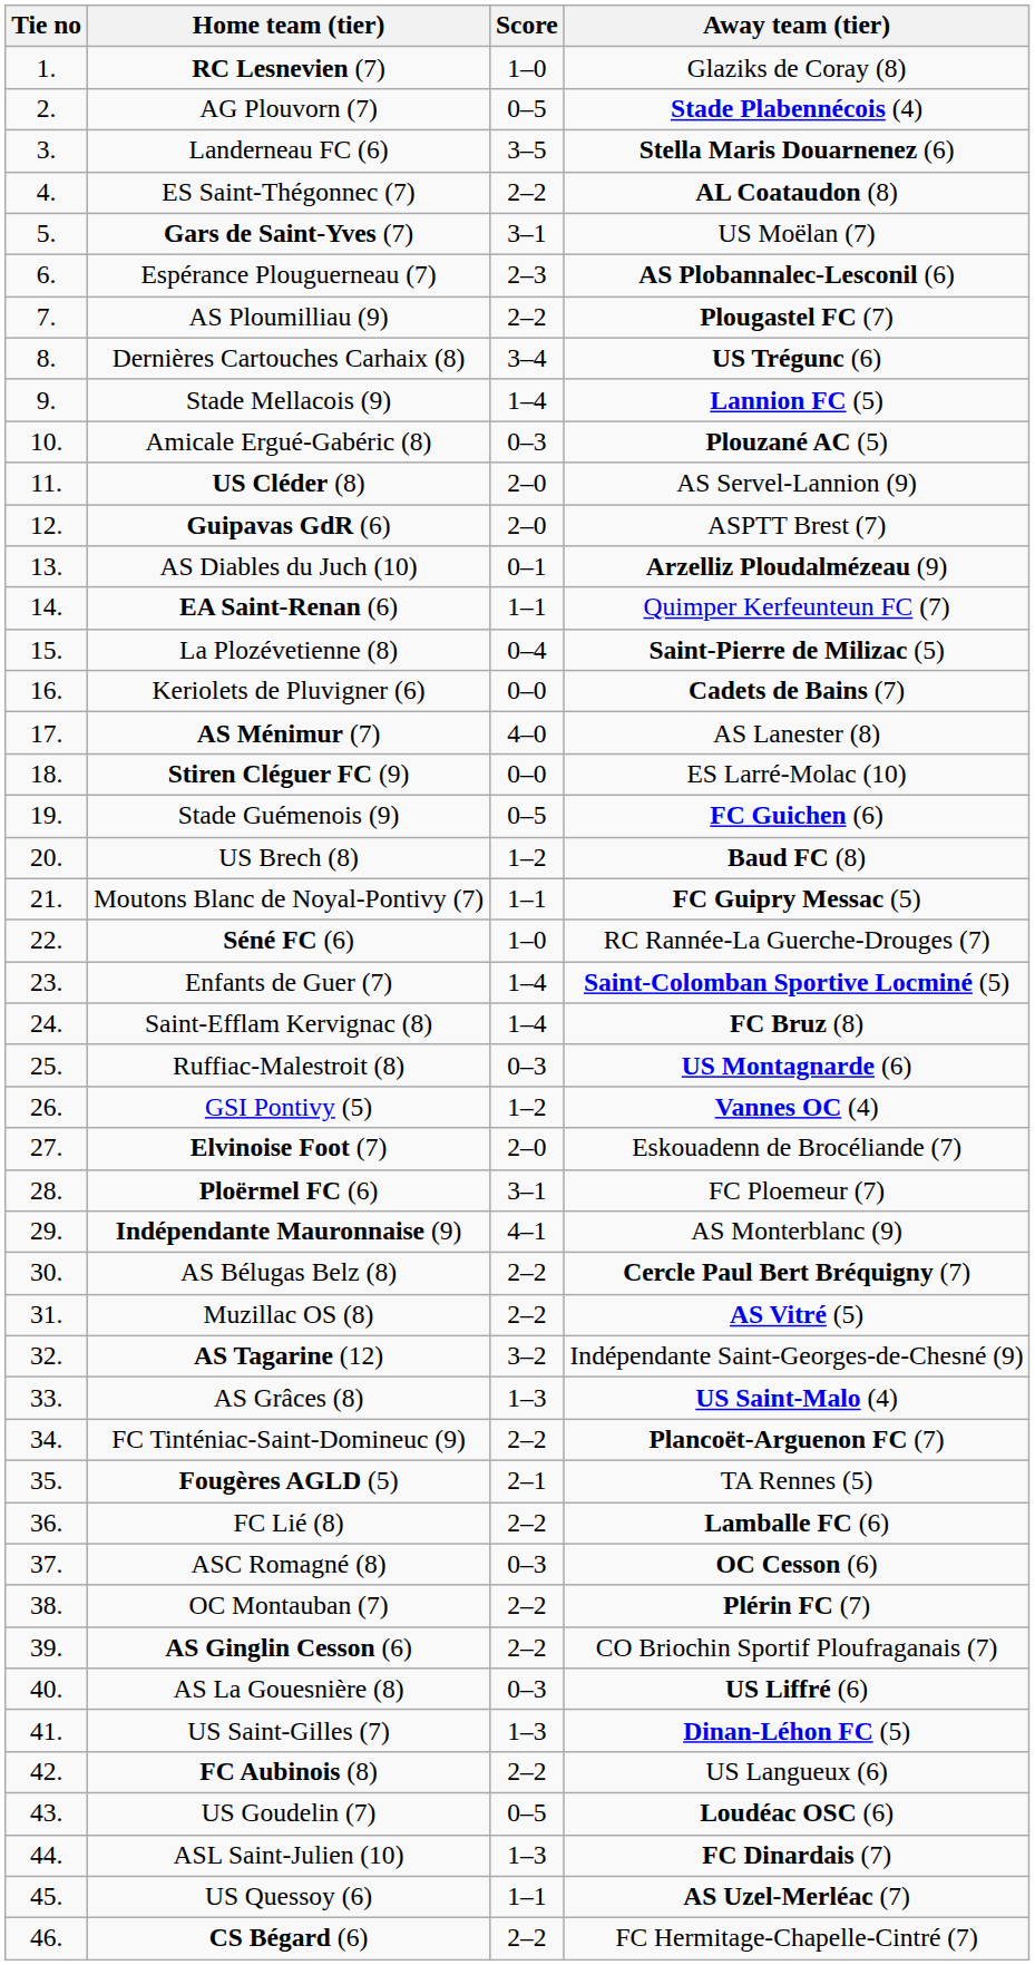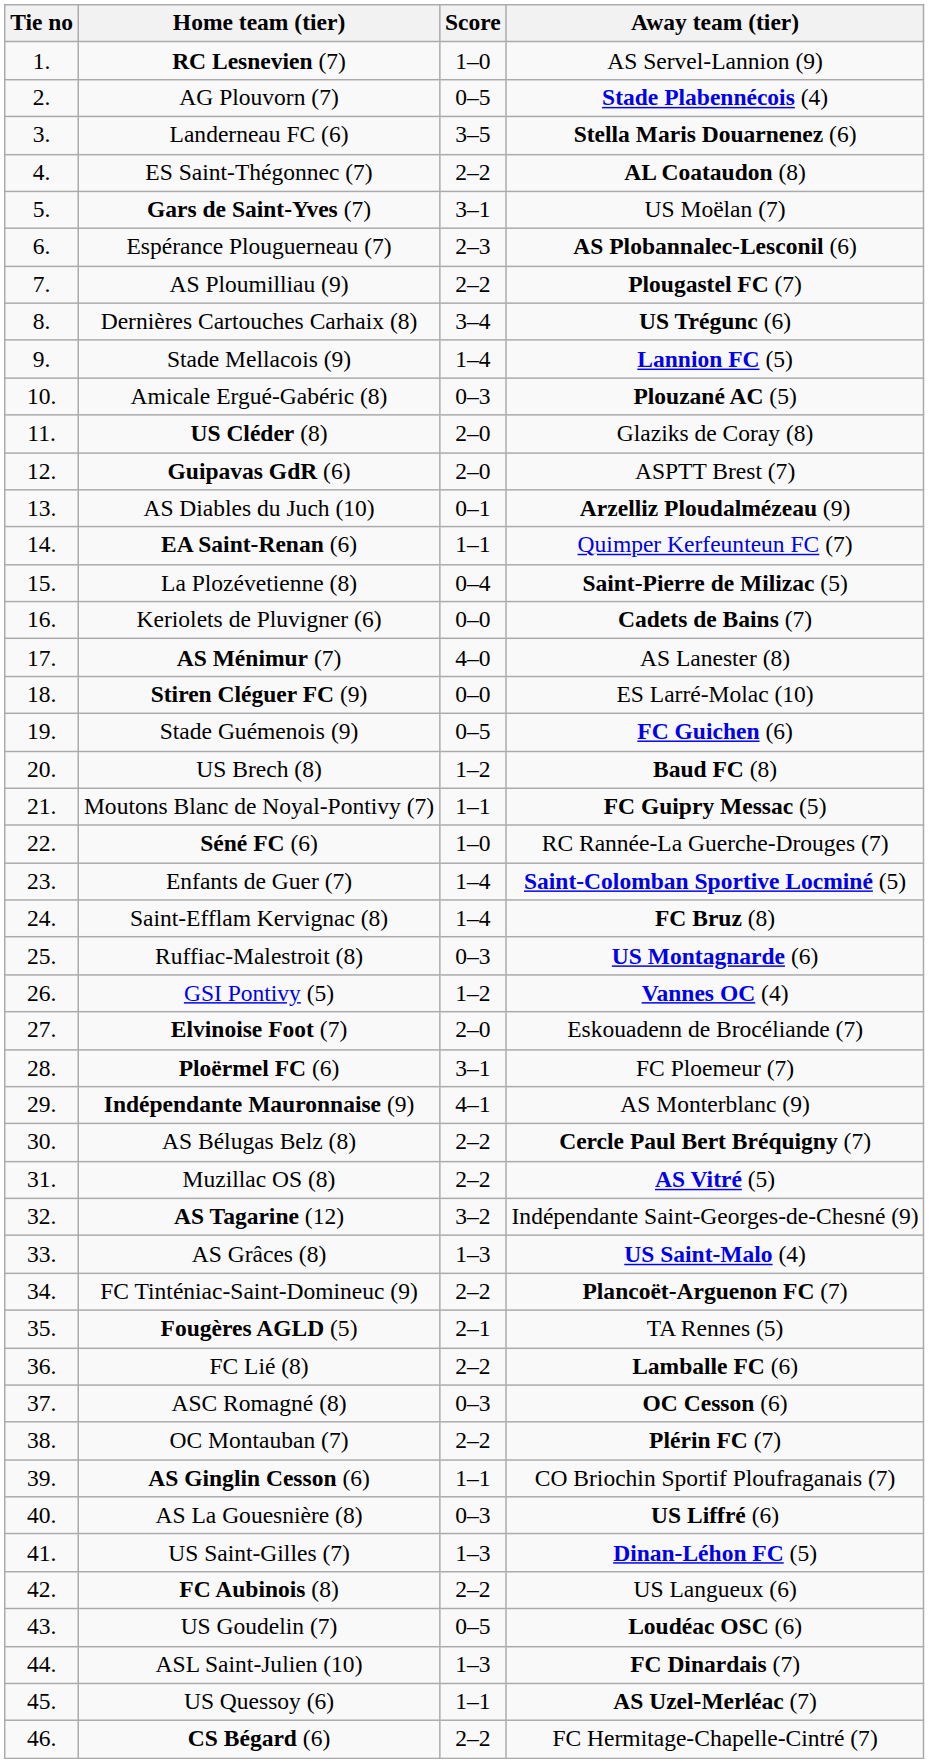 <table class="wikitable" style="text-align: center">
 <tr>
 <th>Tie no</th>
 <th>Home team (tier)</th>
 <th>Score</th>
 <th>Away team (tier)</th>
 </tr>
 <tr>
 <td>1.</td>
 <td><strong>RC Lesnevien</strong> (7)</td>
 <td>1–0</td>
-<td>Glaziks de Coray (8)</td>
+<td>AS Servel-Lannion (9)</td>
 </tr>
 <tr>
 <td>2.</td>
 <td>AG Plouvorn (7)</td>
 <td>0–5</td>
 <td><strong><a href='#'>Stade Plabennécois</a></strong> (4)</td>
 </tr>
 <tr>
 <td>3.</td>
 <td>Landerneau FC (6)</td>
 <td>3–5</td>
 <td><strong>Stella Maris Douarnenez</strong> (6)</td>
 </tr>
 <tr>
 <td>4.</td>
 <td>ES Saint-Thégonnec (7)</td>
 <td>2–2 </td>
 <td><strong>AL Coataudon</strong> (8)</td>
 </tr>
 <tr>
 <td>5.</td>
 <td><strong>Gars de Saint-Yves</strong> (7)</td>
 <td>3–1</td>
 <td>US Moëlan (7)</td>
 </tr>
 <tr>
 <td>6.</td>
 <td>Espérance Plouguerneau (7)</td>
 <td>2–3</td>
 <td><strong>AS Plobannalec-Lesconil</strong> (6)</td>
 </tr>
 <tr>
 <td>7.</td>
 <td>AS Ploumilliau (9)</td>
 <td>2–2 </td>
 <td><strong>Plougastel FC</strong> (7)</td>
 </tr>
 <tr>
 <td>8.</td>
 <td>Dernières Cartouches Carhaix (8)</td>
 <td>3–4</td>
 <td><strong>US Trégunc</strong> (6)</td>
 </tr>
 <tr>
 <td>9.</td>
 <td>Stade Mellacois (9)</td>
 <td>1–4</td>
 <td><strong><a href='#'>Lannion FC</a></strong> (5)</td>
 </tr>
 <tr>
 <td>10.</td>
 <td>Amicale Ergué-Gabéric (8)</td>
 <td>0–3</td>
 <td><strong>Plouzané AC</strong> (5)</td>
 </tr>
 <tr>
 <td>11.</td>
 <td><strong>US Cléder</strong> (8)</td>
 <td>2–0</td>
-<td>AS Servel-Lannion (9)</td>
+<td>Glaziks de Coray (8)</td>
 </tr>
 <tr>
 <td>12.</td>
 <td><strong>Guipavas GdR</strong> (6)</td>
 <td>2–0</td>
 <td>ASPTT Brest (7)</td>
 </tr>
 <tr>
 <td>13.</td>
 <td>AS Diables du Juch (10)</td>
 <td>0–1</td>
 <td><strong>Arzelliz Ploudalmézeau</strong> (9)</td>
 </tr>
 <tr>
 <td>14.</td>
 <td><strong>EA Saint-Renan</strong> (6)</td>
 <td>1–1 </td>
 <td><a href='#'>Quimper Kerfeunteun FC</a> (7)</td>
 </tr>
 <tr>
 <td>15.</td>
 <td>La Plozévetienne (8)</td>
 <td>0–4</td>
 <td><strong>Saint-Pierre de Milizac</strong> (5)</td>
 </tr>
 <tr>
 <td>16.</td>
 <td>Keriolets de Pluvigner (6)</td>
 <td>0–0 </td>
 <td><strong>Cadets de Bains</strong> (7)</td>
 </tr>
 <tr>
 <td>17.</td>
 <td><strong>AS Ménimur</strong> (7)</td>
 <td>4–0</td>
 <td>AS Lanester (8)</td>
 </tr>
 <tr>
 <td>18.</td>
 <td><strong>Stiren Cléguer FC</strong> (9)</td>
 <td>0–0 </td>
 <td>ES Larré-Molac (10)</td>
 </tr>
 <tr>
 <td>19.</td>
 <td>Stade Guémenois (9)</td>
 <td>0–5</td>
 <td><strong><a href='#'>FC Guichen</a></strong> (6)</td>
 </tr>
 <tr>
 <td>20.</td>
 <td>US Brech (8)</td>
 <td>1–2</td>
 <td><strong>Baud FC</strong> (8)</td>
 </tr>
 <tr>
 <td>21.</td>
 <td>Moutons Blanc de Noyal-Pontivy (7)</td>
 <td>1–1 </td>
 <td><strong>FC Guipry Messac</strong> (5)</td>
 </tr>
 <tr>
 <td>22.</td>
 <td><strong>Séné FC</strong> (6)</td>
 <td>1–0</td>
 <td>RC Rannée-La Guerche-Drouges (7)</td>
 </tr>
 <tr>
 <td>23.</td>
 <td>Enfants de Guer (7)</td>
 <td>1–4</td>
 <td><strong><a href='#'>Saint-Colomban Sportive Locminé</a></strong> (5)</td>
 </tr>
 <tr>
 <td>24.</td>
 <td>Saint-Efflam Kervignac (8)</td>
 <td>1–4</td>
 <td><strong>FC Bruz</strong> (8)</td>
 </tr>
 <tr>
 <td>25.</td>
 <td>Ruffiac-Malestroit (8)</td>
 <td>0–3</td>
 <td><strong><a href='#'>US Montagnarde</a></strong> (6)</td>
 </tr>
 <tr>
 <td>26.</td>
 <td><a href='#'>GSI Pontivy</a> (5)</td>
 <td>1–2</td>
 <td><strong><a href='#'>Vannes OC</a></strong> (4)</td>
 </tr>
 <tr>
 <td>27.</td>
 <td><strong>Elvinoise Foot</strong> (7)</td>
 <td>2–0</td>
 <td>Eskouadenn de Brocéliande (7)</td>
 </tr>
 <tr>
 <td>28.</td>
 <td><strong>Ploërmel FC</strong> (6)</td>
 <td>3–1</td>
 <td>FC Ploemeur (7)</td>
 </tr>
 <tr>
 <td>29.</td>
 <td><strong>Indépendante Mauronnaise</strong> (9)</td>
 <td>4–1</td>
 <td>AS Monterblanc (9)</td>
 </tr>
 <tr>
 <td>30.</td>
 <td>AS Bélugas Belz (8)</td>
 <td>2–2 </td>
 <td><strong>Cercle Paul Bert Bréquigny</strong> (7)</td>
 </tr>
 <tr>
 <td>31.</td>
 <td>Muzillac OS (8)</td>
 <td>2–2 </td>
 <td><strong><a href='#'>AS Vitré</a></strong> (5)</td>
 </tr>
 <tr>
 <td>32.</td>
 <td><strong>AS Tagarine</strong> (12)</td>
 <td>3–2</td>
 <td>Indépendante Saint-Georges-de-Chesné (9)</td>
 </tr>
 <tr>
 <td>33.</td>
 <td>AS Grâces (8)</td>
 <td>1–3</td>
 <td><strong><a href='#'>US Saint-Malo</a></strong> (4)</td>
 </tr>
 <tr>
 <td>34.</td>
 <td>FC Tinténiac-Saint-Domineuc (9)</td>
 <td>2–2 </td>
 <td><strong>Plancoët-Arguenon FC</strong> (7)</td>
 </tr>
 <tr>
 <td>35.</td>
 <td><strong>Fougères AGLD</strong> (5)</td>
 <td>2–1</td>
 <td>TA Rennes (5)</td>
 </tr>
 <tr>
 <td>36.</td>
 <td>FC Lié (8)</td>
 <td>2–2 </td>
 <td><strong>Lamballe FC</strong> (6)</td>
 </tr>
 <tr>
 <td>37.</td>
 <td>ASC Romagné (8)</td>
 <td>0–3</td>
 <td><strong>OC Cesson</strong> (6)</td>
 </tr>
 <tr>
 <td>38.</td>
 <td>OC Montauban (7)</td>
 <td>2–2 </td>
 <td><strong>Plérin FC</strong> (7)</td>
 </tr>
 <tr>
 <td>39.</td>
 <td><strong>AS Ginglin Cesson</strong> (6)</td>
-<td>2–2 </td>
+<td>1–1 </td>
 <td>CO Briochin Sportif Ploufraganais (7)</td>
 </tr>
 <tr>
 <td>40.</td>
 <td>AS La Gouesnière (8)</td>
 <td>0–3</td>
 <td><strong>US Liffré</strong> (6)</td>
 </tr>
 <tr>
 <td>41.</td>
 <td>US Saint-Gilles (7)</td>
 <td>1–3</td>
 <td><strong><a href='#'>Dinan-Léhon FC</a></strong> (5)</td>
 </tr>
 <tr>
 <td>42.</td>
 <td><strong>FC Aubinois</strong> (8)</td>
 <td>2–2 </td>
 <td>US Langueux (6)</td>
 </tr>
 <tr>
 <td>43.</td>
 <td>US Goudelin (7)</td>
 <td>0–5</td>
 <td><strong>Loudéac OSC</strong> (6)</td>
 </tr>
 <tr>
 <td>44.</td>
 <td>ASL Saint-Julien (10)</td>
 <td>1–3</td>
 <td><strong>FC Dinardais</strong> (7)</td>
 </tr>
 <tr>
 <td>45.</td>
 <td>US Quessoy (6)</td>
 <td>1–1 </td>
 <td><strong>AS Uzel-Merléac</strong> (7)</td>
 </tr>
 <tr>
 <td>46.</td>
 <td><strong>CS Bégard</strong> (6)</td>
 <td>2–2 </td>
 <td>FC Hermitage-Chapelle-Cintré (7)</td>
 </tr>
 </table>
